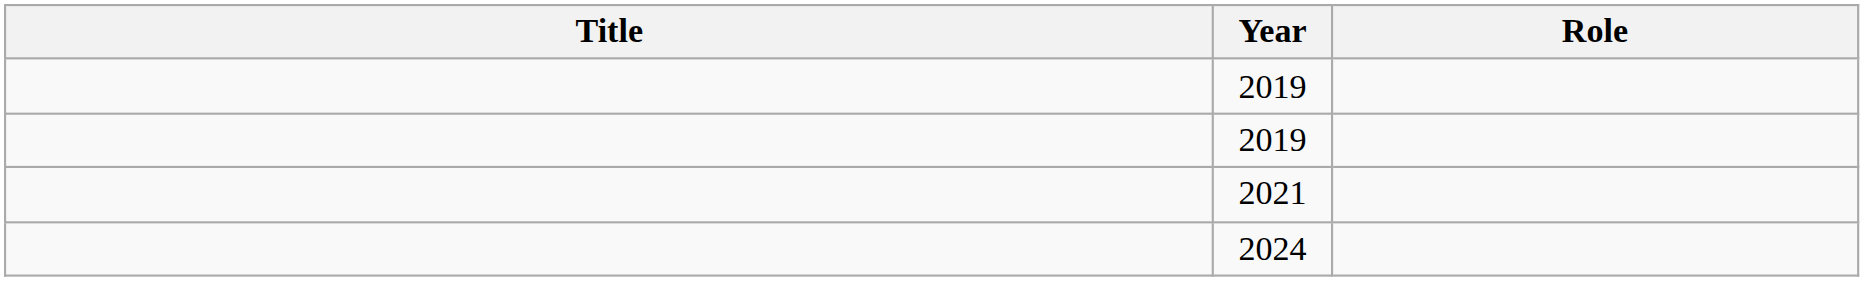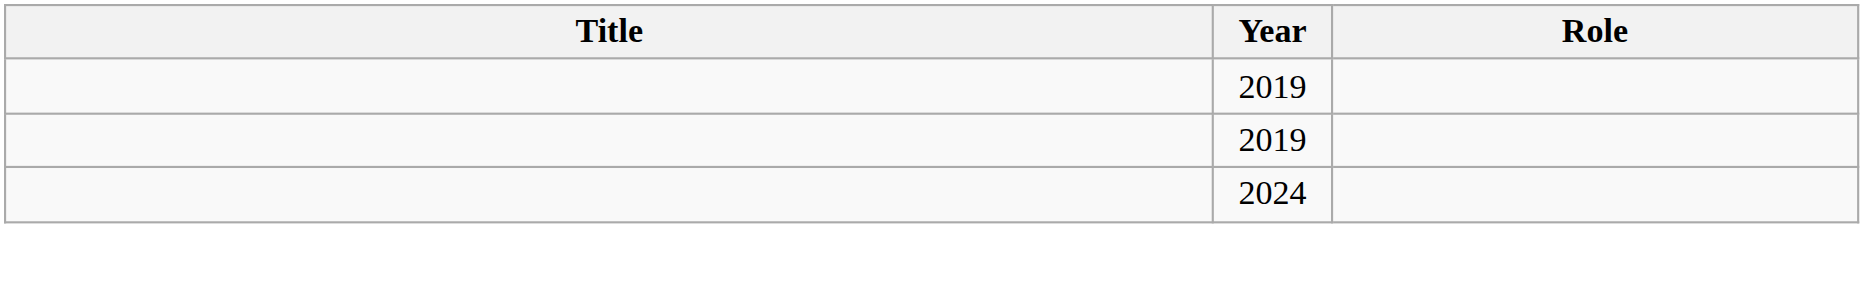 <table class="wikitable plainrowheaders" style="text-align:center">
 <tr>
 <th style="width:35em;">Title</th>
 <th style="width:3em;">Year</th>
 <th style="width:15em;">Role</th>
 </tr>
 <tr>
 <td align=left></td>
 <td>2019</td>
 <td align=left></td>
 </tr>
 <tr>
 <td align=left></td>
 <td>2019</td>
 <td align=left></td>
 </tr>
 <tr>
 <td align=left></td>
-<td>2021</td>
-<td align=left></td>
-</tr>
-<tr>
-<td align=left></td>
 <td>2024</td>
 <td align=left></td>
 </tr>
 </table>
